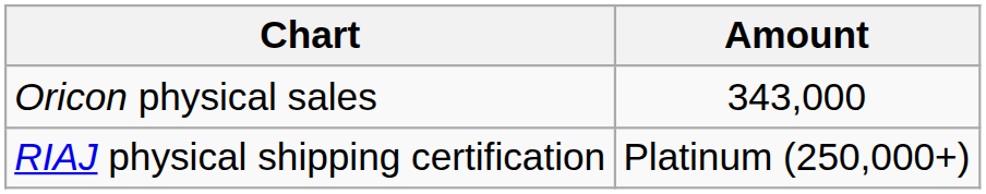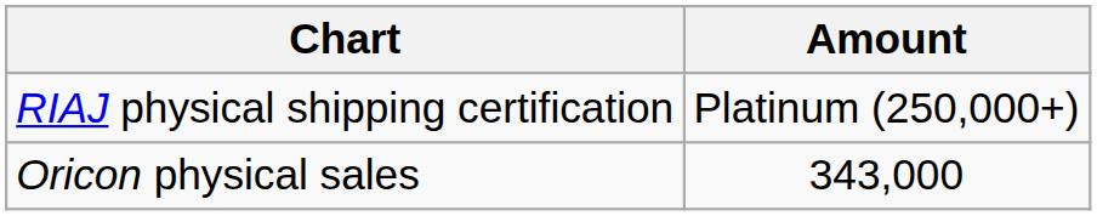 <table class="wikitable">
 <tr>
 <th>Chart</th>
 <th>Amount</th>
 </tr>
 <tr>
+<td><em><a href='#'>RIAJ</a></em> physical shipping certification</td>
+<td align="center">Platinum (250,000+)</td>
+</tr>
+<tr>
 <td><em>Oricon</em> physical sales</td>
 <td align="center">343,000</td>
 </tr>
-<tr>
-<td><em><a href='#'>RIAJ</a></em> physical shipping certification</td>
-<td align="center">Platinum (250,000+)</td>
-</tr>
 </table>
